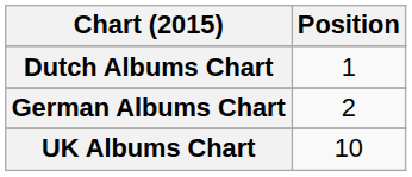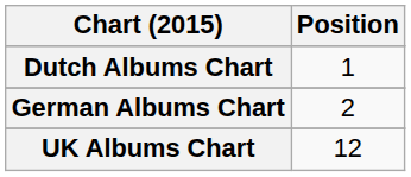 <table class="wikitable sortable plainrowheaders" style="text-align:center;">
 <tr>
 <th scope="col">Chart (2015)</th>
 <th scope="col">Position</th>
 </tr>
 <tr>
 </tr>
 <tr>
 </tr>
 <tr>
 </tr>
 <tr>
 </tr>
 <tr>
 <th scope="row">Dutch Albums Chart</th>
 <td>1</td>
 </tr>
 <tr>
 </tr>
 <tr>
 <th scope="row">German Albums Chart</th>
 <td>2</td>
 </tr>
 <tr>
 </tr>
 <tr>
 </tr>
 <tr>
 <th scope="row">UK Albums Chart</th>
-<td>10</td>
+<td>12</td>
 </tr>
 </table>
